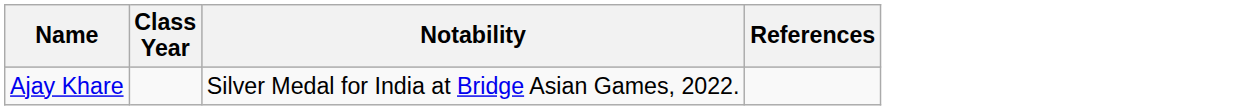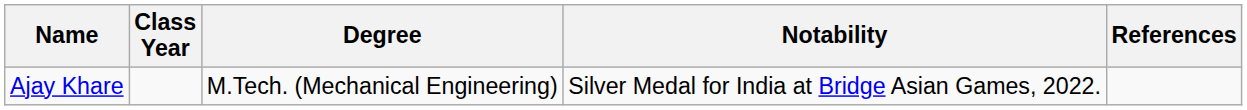 <table class="wikitable sortable">
 <tr>
 <th>Name</th>
 <th>Class<br>Year</th>
+<th>Degree</th>
 <th class="unsortable">Notability</th>
 <th class="unsortable">References</th>
 </tr>
 <tr>
 <td><a href='#'>Ajay Khare</a></td>
 <td></td>
+<td>M.Tech. (Mechanical Engineering)</td>
 <td>Silver Medal for India at <a href='#'>Bridge</a> Asian Games, 2022.</td>
 <td></td>
 </tr>
 </table>
